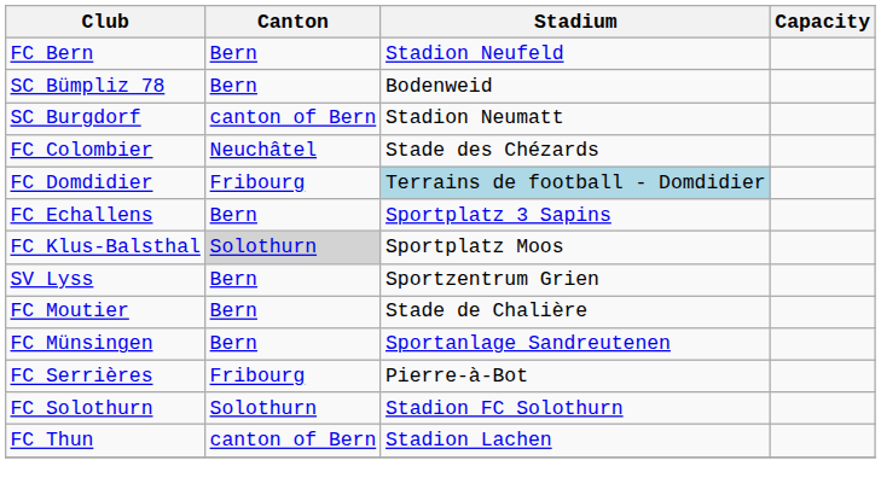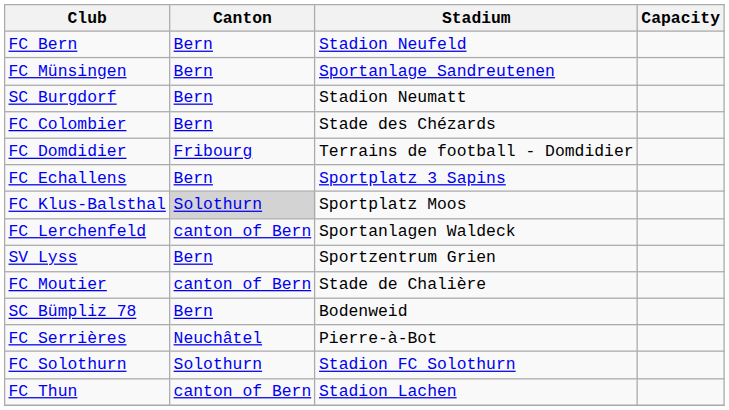 <table class="wikitable">
 <tr>
 <th>Club</th>
 <th>Canton</th>
 <th>Stadium</th>
 <th>Capacity</th>
 </tr>
 <tr>
 <td><a href='#'>FC Bern</a></td>
 <td><a href='#'>Bern</a></td>
 <td><a href='#'>Stadion Neufeld</a></td>
 <td></td>
 </tr>
 <tr>
-<td><a href='#'>SC Bümpliz 78</a></td>
+<td><a href='#'>FC Münsingen</a></td>
 <td><a href='#'>Bern</a></td>
-<td>Bodenweid</td>
+<td><a href='#'>Sportanlage Sandreutenen</a></td>
 <td></td>
 </tr>
 <tr>
 <td><a href='#'>SC Burgdorf</a></td>
-<td><a href='#'>canton of Bern</a></td>
+<td><a href='#'>Bern</a></td>
 <td>Stadion Neumatt</td>
 <td></td>
 </tr>
 <tr>
 <td><a href='#'>FC Colombier</a></td>
-<td><a href='#'>Neuchâtel</a></td>
+<td><a href='#'>Bern</a></td>
 <td>Stade des Chézards</td>
 <td></td>
 </tr>
 <tr>
 <td><a href='#'>FC Domdidier</a></td>
 <td><a href='#'>Fribourg</a></td>
-<td style="background: lightblue;">Terrains de football - Domdidier</td>
+<td>Terrains de football - Domdidier</td>
 <td></td>
 </tr>
 <tr>
 <td><a href='#'>FC Echallens</a></td>
 <td><a href='#'>Bern</a></td>
 <td><a href='#'>Sportplatz 3 Sapins</a></td>
 <td></td>
 </tr>
 <tr>
 <td><a href='#'>FC Klus-Balsthal</a></td>
 <td style="background: lightgrey;"><a href='#'>Solothurn</a></td>
 <td>Sportplatz Moos</td>
 <td></td>
 </tr>
 <tr>
+<td><a href='#'>FC Lerchenfeld</a></td>
+<td><a href='#'>canton of Bern</a></td>
+<td>Sportanlagen Waldeck</td>
+<td></td>
+</tr>
+<tr>
 <td><a href='#'>SV Lyss</a></td>
 <td><a href='#'>Bern</a></td>
 <td>Sportzentrum Grien</td>
 <td></td>
 </tr>
 <tr>
 <td><a href='#'>FC Moutier</a></td>
-<td><a href='#'>Bern</a></td>
+<td><a href='#'>canton of Bern</a></td>
 <td>Stade de Chalière</td>
 <td></td>
 </tr>
 <tr>
-<td><a href='#'>FC Münsingen</a></td>
+<td><a href='#'>SC Bümpliz 78</a></td>
 <td><a href='#'>Bern</a></td>
-<td><a href='#'>Sportanlage Sandreutenen</a></td>
+<td>Bodenweid</td>
 <td></td>
 </tr>
 <tr>
 <td><a href='#'>FC Serrières</a></td>
-<td><a href='#'>Fribourg</a></td>
+<td><a href='#'>Neuchâtel</a></td>
 <td>Pierre-à-Bot</td>
 <td></td>
 </tr>
 <tr>
 <td><a href='#'>FC Solothurn</a></td>
 <td><a href='#'>Solothurn</a></td>
 <td><a href='#'>Stadion FC Solothurn</a></td>
 <td></td>
 </tr>
 <tr>
 <td><a href='#'>FC Thun</a></td>
 <td><a href='#'>canton of Bern</a></td>
 <td><a href='#'>Stadion Lachen</a></td>
 <td></td>
 </tr>
 <tr>
 </tr>
 </table>
